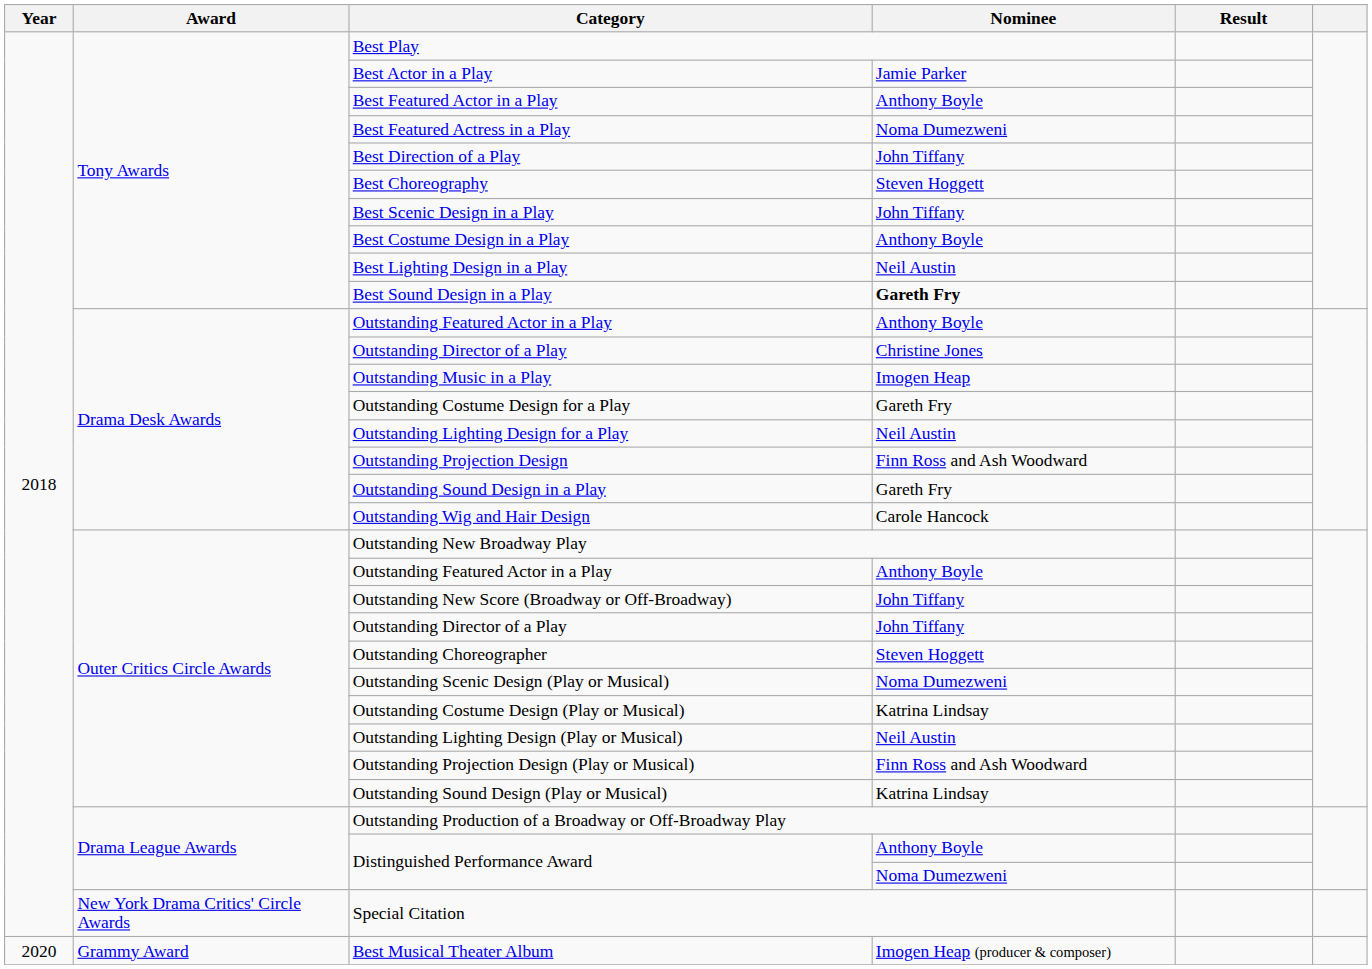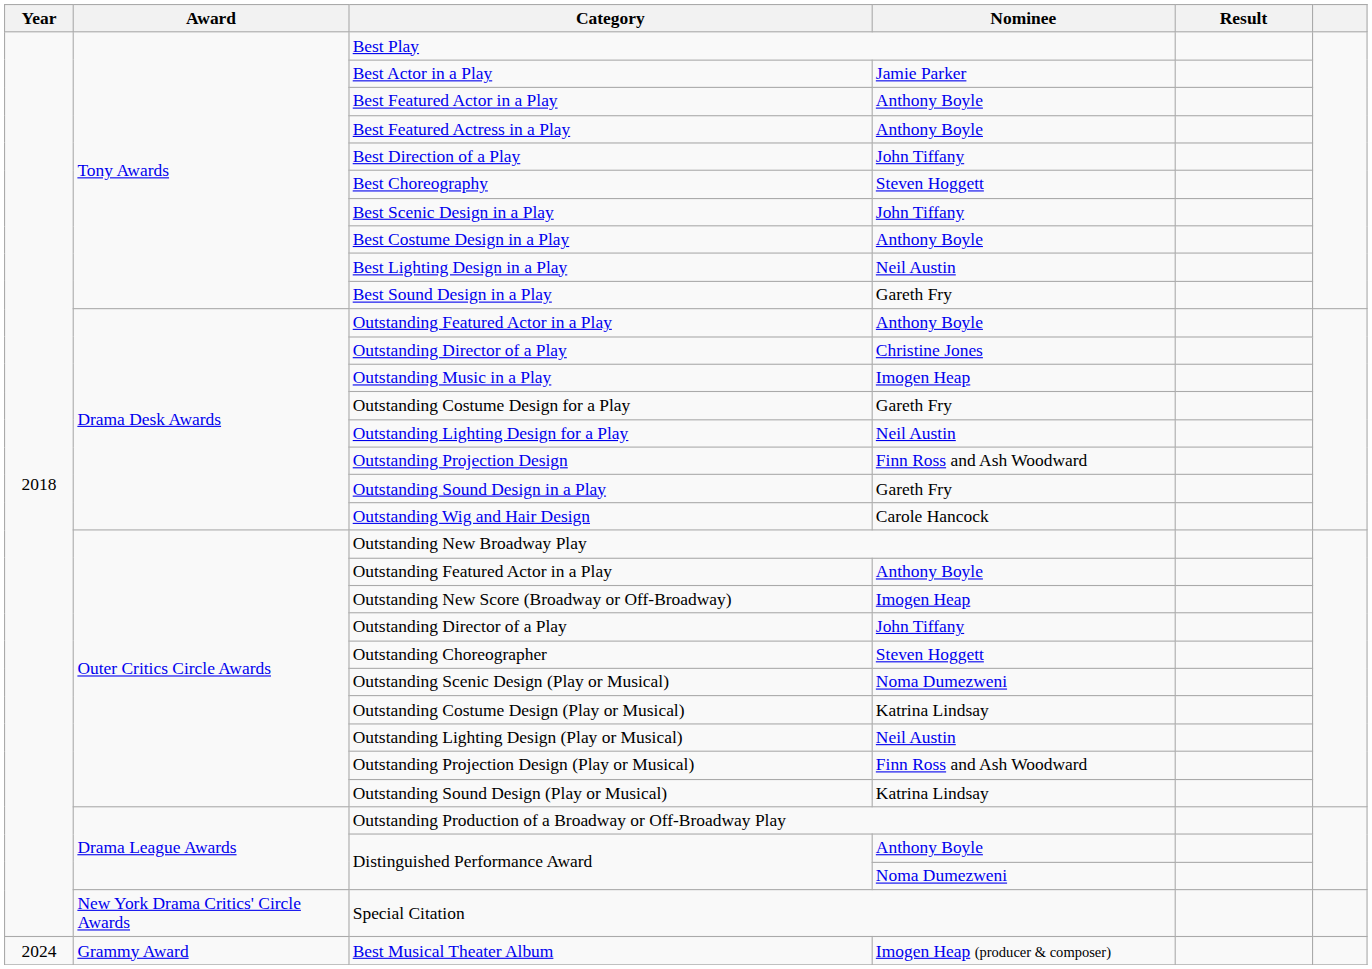 <table class="wikitable sortable" style="width: 99%;">
 <tr>
 <th scope="col" style="width:5%;">Year</th>
 <th scope="col" style="width:20%;">Award</th>
 <th scope="col" style="width:38%;">Category</th>
 <th scope="col" style="width:22%;">Nominee</th>
 <th scope="col" style="width:10%;">Result</th>
 <th scope="col" class="unsortable" style="width:4%;"></th>
 </tr>
 <tr>
 <td rowspan="32" style="text-align:center;">2018</td>
 <td rowspan="10"><a href='#'>Tony Awards</a></td>
 <td colspan="2"><a href='#'>Best Play</a></td>
 <td></td>
 <td rowspan="10" style="text-align: center;"></td>
 </tr>
 <tr>
 <td><a href='#'>Best Actor in a Play</a></td>
 <td><a href='#'>Jamie Parker</a></td>
 <td></td>
 </tr>
 <tr>
 <td><a href='#'>Best Featured Actor in a Play</a></td>
 <td><a href='#'>Anthony Boyle</a></td>
 <td></td>
 </tr>
 <tr>
 <td><a href='#'>Best Featured Actress in a Play</a></td>
-<td><a href='#'>Noma Dumezweni</a></td>
+<td><a href='#'>Anthony Boyle</a></td>
 <td></td>
 </tr>
 <tr>
 <td><a href='#'>Best Direction of a Play</a></td>
 <td><a href='#'>John Tiffany</a></td>
 <td></td>
 </tr>
 <tr>
 <td><a href='#'>Best Choreography</a></td>
 <td><a href='#'>Steven Hoggett</a></td>
 <td></td>
 </tr>
 <tr>
 <td><a href='#'>Best Scenic Design in a Play</a></td>
 <td><a href='#'>John Tiffany</a></td>
 <td></td>
 </tr>
 <tr>
 <td><a href='#'>Best Costume Design in a Play</a></td>
 <td><a href='#'>Anthony Boyle</a></td>
 <td></td>
 </tr>
 <tr>
 <td><a href='#'>Best Lighting Design in a Play</a></td>
 <td><a href='#'>Neil Austin</a></td>
 <td></td>
 </tr>
 <tr>
 <td><a href='#'>Best Sound Design in a Play</a></td>
-<td><strong>Gareth Fry</strong></td>
+<td>Gareth Fry</td>
 <td></td>
 </tr>
 <tr>
 <td rowspan="8"><a href='#'>Drama Desk Awards</a></td>
 <td><a href='#'>Outstanding Featured Actor in a Play</a></td>
 <td><a href='#'>Anthony Boyle</a></td>
 <td></td>
 <td rowspan="8" style="text-align: center;"></td>
 </tr>
 <tr>
 <td><a href='#'>Outstanding Director of a Play</a></td>
 <td><a href='#'>Christine Jones</a></td>
 <td></td>
 </tr>
 <tr>
 <td><a href='#'>Outstanding Music in a Play</a></td>
 <td><a href='#'>Imogen Heap</a></td>
 <td></td>
 </tr>
 <tr>
 <td>Outstanding Costume Design for a Play</td>
 <td>Gareth Fry</td>
 <td></td>
 </tr>
 <tr>
 <td><a href='#'>Outstanding Lighting Design for a Play</a></td>
 <td><a href='#'>Neil Austin</a></td>
 <td></td>
 </tr>
 <tr>
 <td><a href='#'>Outstanding Projection Design</a></td>
 <td><a href='#'>Finn Ross</a> and Ash Woodward</td>
 <td></td>
 </tr>
 <tr>
 <td><a href='#'>Outstanding Sound Design in a Play</a></td>
 <td>Gareth Fry</td>
 <td></td>
 </tr>
 <tr>
 <td><a href='#'>Outstanding Wig and Hair Design</a></td>
 <td>Carole Hancock</td>
 <td></td>
 </tr>
 <tr>
 <td rowspan="10"><a href='#'>Outer Critics Circle Awards</a></td>
 <td colspan="2">Outstanding New Broadway Play</td>
 <td></td>
 <td rowspan="10" style="text-align: center;"></td>
 </tr>
 <tr>
 <td>Outstanding Featured Actor in a Play</td>
 <td><a href='#'>Anthony Boyle</a></td>
 <td></td>
 </tr>
 <tr>
 <td>Outstanding New Score (Broadway or Off-Broadway)</td>
-<td><a href='#'>John Tiffany</a></td>
+<td><a href='#'>Imogen Heap</a></td>
 <td></td>
 </tr>
 <tr>
 <td>Outstanding Director of a Play</td>
 <td><a href='#'>John Tiffany</a></td>
 <td></td>
 </tr>
 <tr>
 <td>Outstanding Choreographer</td>
 <td><a href='#'>Steven Hoggett</a></td>
 <td></td>
 </tr>
 <tr>
 <td>Outstanding Scenic Design (Play or Musical)</td>
 <td><a href='#'>Noma Dumezweni</a></td>
 <td></td>
 </tr>
 <tr>
 <td>Outstanding Costume Design (Play or Musical)</td>
 <td>Katrina Lindsay</td>
 <td></td>
 </tr>
 <tr>
 <td>Outstanding Lighting Design (Play or Musical)</td>
 <td><a href='#'>Neil Austin</a></td>
 <td></td>
 </tr>
 <tr>
 <td>Outstanding Projection Design (Play or Musical)</td>
 <td><a href='#'>Finn Ross</a> and Ash Woodward</td>
 <td></td>
 </tr>
 <tr>
 <td>Outstanding Sound Design (Play or Musical)</td>
 <td>Katrina Lindsay</td>
 <td></td>
 </tr>
 <tr>
 <td rowspan="3"><a href='#'>Drama League Awards</a></td>
 <td colspan="2">Outstanding Production of a Broadway or Off-Broadway Play</td>
 <td></td>
 <td rowspan="3" style="text-align: center;"></td>
 </tr>
 <tr>
 <td rowspan="2">Distinguished Performance Award</td>
 <td><a href='#'>Anthony Boyle</a></td>
 <td></td>
 </tr>
 <tr>
 <td><a href='#'>Noma Dumezweni</a></td>
 <td></td>
 </tr>
 <tr>
 <td><a href='#'>New York Drama Critics' Circle Awards</a></td>
 <td colspan="2">Special Citation </td>
 <td></td>
 <td style="text-align: center;"></td>
 </tr>
 <tr>
-<td style="text-align:center;">2020</td>
+<td style="text-align:center;">2024</td>
 <td><a href='#'>Grammy Award</a></td>
 <td><a href='#'>Best Musical Theater Album</a></td>
 <td><a href='#'>Imogen Heap</a> <small>(producer & composer)</small></td>
 <td></td>
 <td style="text-align: center;"></td>
 </tr>
 </table>
